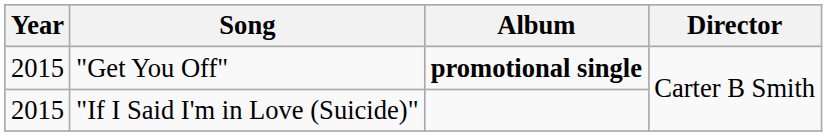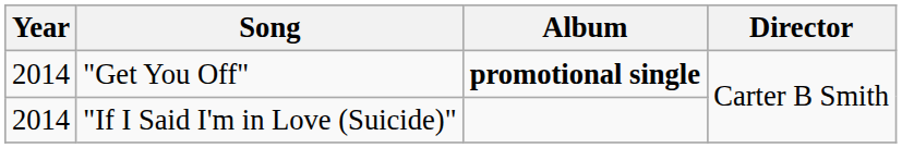 <table class="wikitable sortable">
 <tr>
 <th>Year</th>
 <th>Song</th>
 <th>Album</th>
 <th>Director</th>
 </tr>
 <tr>
-<td>2015</td>
+<td>2014</td>
 <td>"Get You Off" <br></td>
 <td><strong>promotional single</strong></td>
 <td style="text-align:left;" rowspan="2">Carter B Smith</td>
 </tr>
 <tr>
-<td>2015</td>
+<td>2014</td>
 <td>"If I Said I'm in Love (Suicide)" <br></td>
 <td></td>
 </tr>
 </table>
